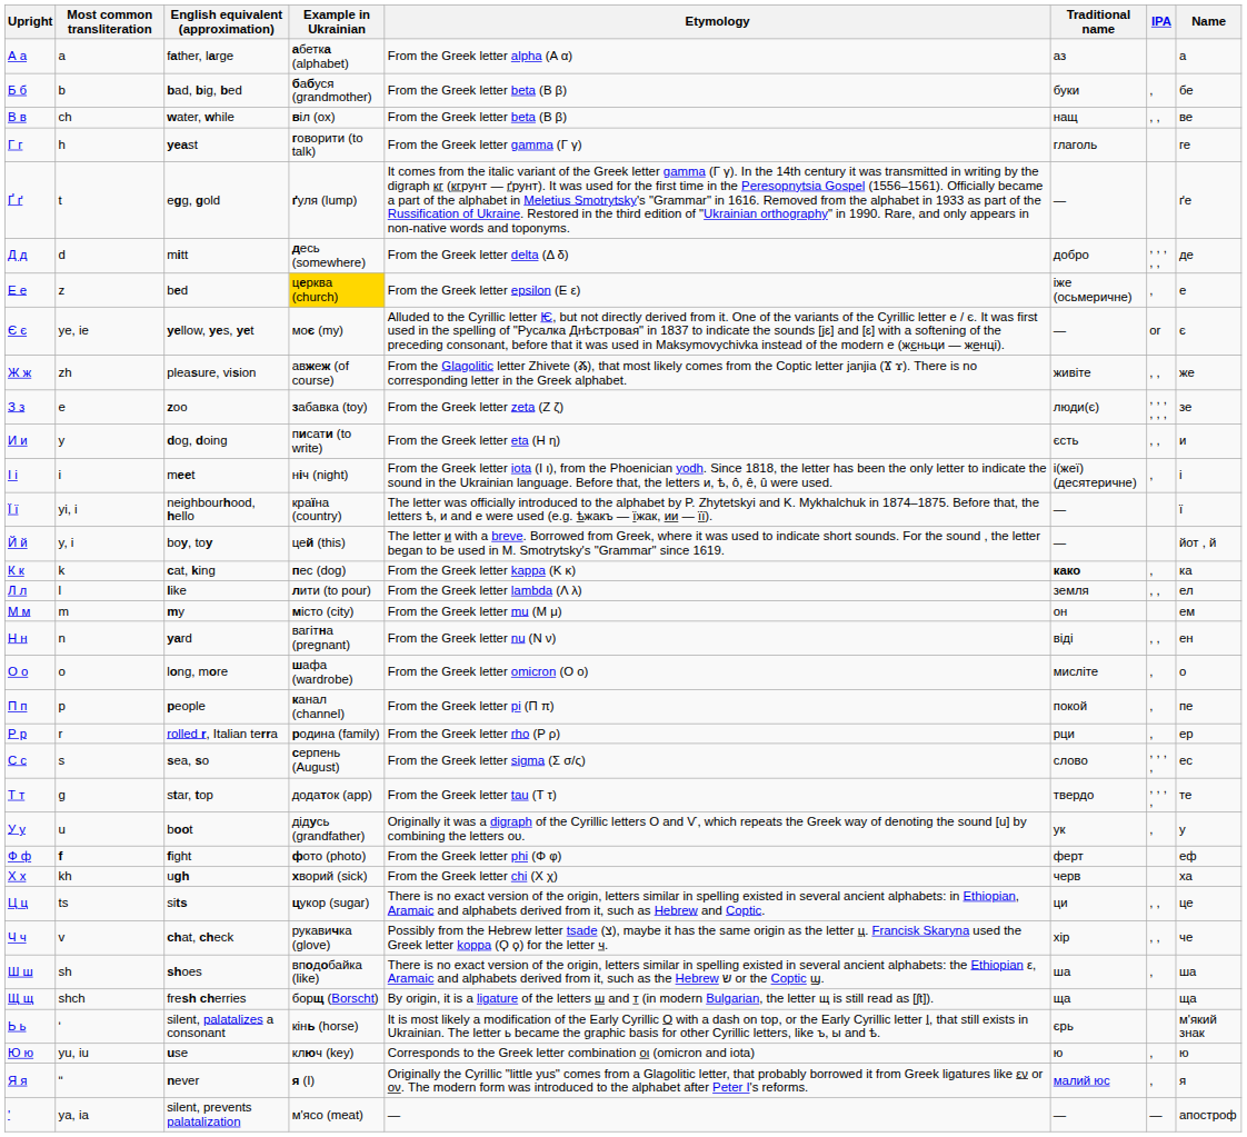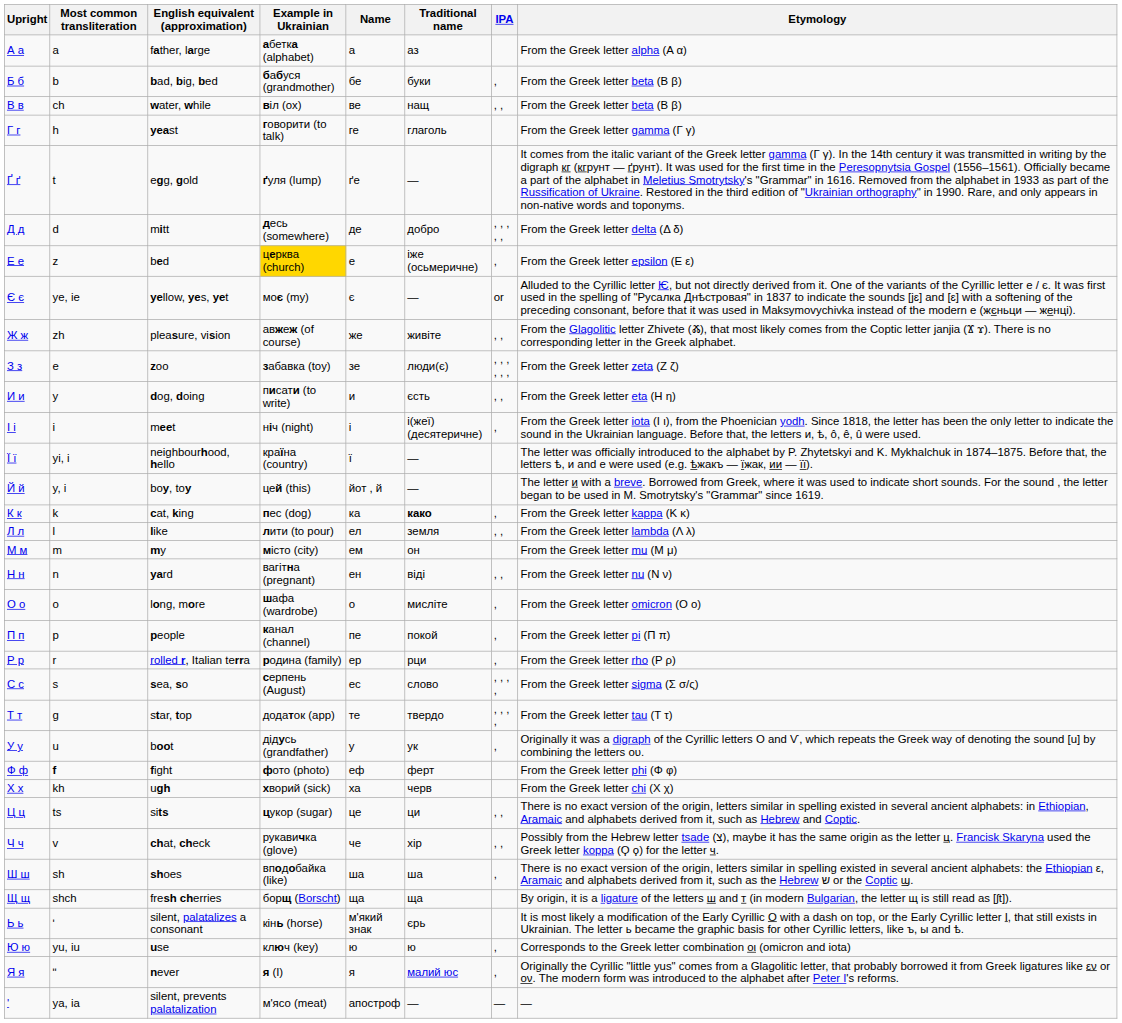 <table class="wikitable">
 <tr>
 <th>Upright</th>
 <th>Most common transliteration</th>
 <th>English equivalent (approximation)</th>
 <th>Example in Ukrainian</th>
-<th>Etymology</th>
+<th>Name</th>
 <th>Traditional name</th>
 <th><a href='#'>IPA</a></th>
-<th>Name</th>
+<th>Etymology</th>
 </tr>
 <tr>
 <td><a href='#'>А а</a></td>
 <td>a</td>
 <td>f<strong>a</strong>ther, l<strong>a</strong>rge</td>
 <td><strong>а</strong>бетк<strong>а</strong> (alphabet)</td>
-<td>From the Greek letter <a href='#'>alpha</a> (Α α)</td>
+<td>а </td>
 <td>аз</td>
 <td></td>
-<td>а </td>
+<td>From the Greek letter <a href='#'>alpha</a> (Α α)</td>
 </tr>
 <tr>
 <td><a href='#'>Б б</a></td>
 <td>b</td>
 <td><strong>b</strong>ad, <strong>b</strong>ig, <strong>b</strong>ed</td>
 <td><strong>б</strong>а<strong>б</strong>уся (grandmother)</td>
-<td>From the Greek letter <a href='#'>beta</a> (Β β)</td>
+<td>бе </td>
 <td>буки</td>
 <td>, </td>
-<td>бе </td>
+<td>From the Greek letter <a href='#'>beta</a> (Β β)</td>
 </tr>
 <tr>
 <td><a href='#'>В в</a></td>
 <td>ch</td>
 <td><strong>w</strong>ater, <strong>w</strong>hile</td>
 <td><strong>в</strong>іл (ox)</td>
-<td>From the Greek letter <a href='#'>beta</a> (Β β)</td>
+<td>ве </td>
 <td>нащ</td>
 <td>, , </td>
-<td>ве </td>
+<td>From the Greek letter <a href='#'>beta</a> (Β β)</td>
 </tr>
 <tr>
 <td><a href='#'>Г г</a></td>
 <td>h</td>
 <td><strong>yea</strong>st</td>
 <td><strong>г</strong>оворити (to talk)</td>
-<td>From the Greek letter <a href='#'>gamma</a> (Γ γ)</td>
+<td>ге </td>
 <td>глаголь</td>
 <td></td>
-<td>ге </td>
+<td>From the Greek letter <a href='#'>gamma</a> (Γ γ)</td>
 </tr>
 <tr>
 <td><a href='#'>Ґ ґ</a></td>
 <td>t</td>
 <td>e<strong>g</strong>g, <strong>g</strong>old</td>
 <td><strong>ґ</strong>уля (lump)</td>
-<td>It comes from the italic variant of the Greek letter <a href='#'>gamma</a> (Γ γ). In the 14th century it was transmitted in writing by the digraph <u>кг</u> (<u>кг</u>рунт — <u>ґ</u>рунт). It was used for the first time in the <a href='#'>Peresopnytsia Gospel</a> (1556–1561). Officially became a part of the alphabet in <a href='#'>Meletius Smotrytsky</a>'s "Grammar" in 1616. Removed from the alphabet in 1933 as part of the <a href='#'>Russification of Ukraine</a>. Restored in the third edition of "<a href='#'>Ukrainian orthography</a>" in 1990. Rare, and only appears in non-native words and toponyms.</td>
+<td>ґе </td>
 <td>—</td>
 <td></td>
-<td>ґе </td>
+<td>It comes from the italic variant of the Greek letter <a href='#'>gamma</a> (Γ γ). In the 14th century it was transmitted in writing by the digraph <u>кг</u> (<u>кг</u>рунт — <u>ґ</u>рунт). It was used for the first time in the <a href='#'>Peresopnytsia Gospel</a> (1556–1561). Officially became a part of the alphabet in <a href='#'>Meletius Smotrytsky</a>'s "Grammar" in 1616. Removed from the alphabet in 1933 as part of the <a href='#'>Russification of Ukraine</a>. Restored in the third edition of "<a href='#'>Ukrainian orthography</a>" in 1990. Rare, and only appears in non-native words and toponyms.</td>
 </tr>
 <tr>
 <td><a href='#'>Д д</a></td>
 <td>d</td>
 <td>m<strong>i</strong>tt</td>
 <td><strong>д</strong>есь (somewhere)</td>
-<td>From the Greek letter <a href='#'>delta</a> (Δ δ)</td>
+<td>де </td>
 <td>добро</td>
 <td>, , , , , </td>
-<td>де </td>
+<td>From the Greek letter <a href='#'>delta</a> (Δ δ)</td>
 </tr>
 <tr>
 <td><a href='#'>Е е</a></td>
 <td>z</td>
 <td>b<strong>e</strong>d</td>
 <td style="background: gold;">ц<strong>е</strong>рква (church)</td>
-<td>From the Greek letter <a href='#'>epsilon</a> (Ε ε)</td>
+<td>е </td>
 <td>іже (осьмеричне)</td>
 <td>, </td>
-<td>е </td>
+<td>From the Greek letter <a href='#'>epsilon</a> (Ε ε)</td>
 </tr>
 <tr>
 <td><a href='#'>Є є</a></td>
 <td>ye, ie</td>
 <td><strong>ye</strong>llow, <strong>ye</strong>s, <strong>ye</strong>t</td>
 <td>мо<strong>є</strong> (my)</td>
-<td>Alluded to the Cyrillic letter <a href='#'>Ѥ</a>, but not directly derived from it. One of the variants of the Cyrillic letter е / є. It was first used in the spelling of "Русалка Днѣстровая" in 1837 to indicate the sounds [jɛ] and [ɛ] with a softening of the preceding consonant, before that it was used in Maksymovychivka instead of the modern e (ж<u>є</u>ньци — ж<u>е</u>нці).</td>
+<td>є </td>
 <td>—</td>
 <td> or </td>
-<td>є </td>
+<td>Alluded to the Cyrillic letter <a href='#'>Ѥ</a>, but not directly derived from it. One of the variants of the Cyrillic letter е / є. It was first used in the spelling of "Русалка Днѣстровая" in 1837 to indicate the sounds [jɛ] and [ɛ] with a softening of the preceding consonant, before that it was used in Maksymovychivka instead of the modern e (ж<u>є</u>ньци — ж<u>е</u>нці).</td>
 </tr>
 <tr>
 <td><a href='#'>Ж ж</a></td>
 <td>zh</td>
 <td>plea<strong>s</strong>ure, vi<strong>s</strong>ion</td>
 <td>ав<strong>ж</strong>е<strong>ж</strong> (of course)</td>
-<td>From the <a href='#'>Glagolitic</a> letter Zhivete (Ⰶ), that most likely comes from the Coptic letter janjia (Ϫ ϫ). There is no corresponding letter in the Greek alphabet.</td>
+<td>же </td>
 <td>живіте</td>
 <td>, , </td>
-<td>же </td>
+<td>From the <a href='#'>Glagolitic</a> letter Zhivete (Ⰶ), that most likely comes from the Coptic letter janjia (Ϫ ϫ). There is no corresponding letter in the Greek alphabet.</td>
 </tr>
 <tr>
 <td><a href='#'>З з</a></td>
 <td>e</td>
 <td><strong>z</strong>oo</td>
 <td><strong>з</strong>абавка (toy)</td>
-<td>From the Greek letter <a href='#'>zeta</a> (Ζ ζ)</td>
+<td>зе </td>
 <td>люди(є)</td>
 <td>, , , , , , </td>
-<td>зе </td>
+<td>From the Greek letter <a href='#'>zeta</a> (Ζ ζ)</td>
 </tr>
 <tr>
 <td><a href='#'>И и</a></td>
 <td>y</td>
 <td><strong>d</strong>og, <strong>d</strong>oing</td>
 <td>п<strong>и</strong>сат<strong>и</strong> (to write)</td>
-<td>From the Greek letter <a href='#'>eta</a> (Η η)</td>
+<td>и </td>
 <td>єсть</td>
 <td>, , </td>
-<td>и </td>
+<td>From the Greek letter <a href='#'>eta</a> (Η η)</td>
 </tr>
 <tr>
 <td><a href='#'>І і</a></td>
 <td>i</td>
 <td>m<strong>ee</strong>t</td>
 <td>н<strong>і</strong>ч (night)</td>
-<td>From the Greek letter <a href='#'>iota</a> (Ι ι), from the Phoenician <a href='#'>yodh</a>. Since 1818, the letter has been the only letter to indicate the sound  in the Ukrainian language. Before that, the letters и, ѣ, ô, ê, û were used.</td>
+<td>і </td>
 <td>і(жеї) (десятеричне)</td>
 <td>, </td>
-<td>і </td>
+<td>From the Greek letter <a href='#'>iota</a> (Ι ι), from the Phoenician <a href='#'>yodh</a>. Since 1818, the letter has been the only letter to indicate the sound  in the Ukrainian language. Before that, the letters и, ѣ, ô, ê, û were used.</td>
 </tr>
 <tr>
 <td><a href='#'>Ї ї</a></td>
 <td>yi, i</td>
 <td>neighbour<strong>h</strong>ood, <strong>h</strong>ello</td>
 <td>кра<strong>ї</strong>на (country)</td>
-<td>The letter was officially introduced to the alphabet by P. Zhytetskyi and K. Mykhalchuk in 1874–1875. Before that, the letters ѣ, и and е were used (e.g. <u>ѣ</u>жакъ — <u>ї</u>жак, <u>ии</u> — <u>її</u>).</td>
+<td>ї </td>
 <td>—</td>
 <td></td>
-<td>ї </td>
+<td>The letter was officially introduced to the alphabet by P. Zhytetskyi and K. Mykhalchuk in 1874–1875. Before that, the letters ѣ, и and е were used (e.g. <u>ѣ</u>жакъ — <u>ї</u>жак, <u>ии</u> — <u>її</u>).</td>
 </tr>
 <tr>
 <td><a href='#'>Й й</a></td>
 <td>y, i</td>
 <td>bo<strong>y</strong>, to<strong>y</strong></td>
 <td>це<strong>й</strong> (this)</td>
-<td>The letter <u>и</u> with a <a href='#'>breve</a>. Borrowed from Greek, where it was used to indicate short sounds. For the sound , the letter began to be used in M. Smotrytsky's "Grammar" since 1619.</td>
+<td>йот , й </td>
 <td>—</td>
 <td></td>
-<td>йот , й </td>
+<td>The letter <u>и</u> with a <a href='#'>breve</a>. Borrowed from Greek, where it was used to indicate short sounds. For the sound , the letter began to be used in M. Smotrytsky's "Grammar" since 1619.</td>
 </tr>
 <tr>
 <td><a href='#'>К к</a></td>
 <td>k</td>
 <td><strong>c</strong>at, <strong>k</strong>ing</td>
 <td><strong>п</strong>ес (dog)</td>
-<td>From the Greek letter <a href='#'>kappa</a> (Κ κ)</td>
+<td>ка </td>
 <td><strong>како</strong></td>
 <td>, </td>
-<td>ка </td>
+<td>From the Greek letter <a href='#'>kappa</a> (Κ κ)</td>
 </tr>
 <tr>
 <td><a href='#'>Л л</a></td>
 <td>l</td>
 <td><strong>l</strong>ike</td>
 <td><strong>л</strong>ити (to pour)</td>
-<td>From the Greek letter <a href='#'>lambda</a> (Λ λ)</td>
+<td>ел </td>
 <td>земля</td>
 <td>, , </td>
-<td>ел </td>
+<td>From the Greek letter <a href='#'>lambda</a> (Λ λ)</td>
 </tr>
 <tr>
 <td><a href='#'>М м</a></td>
 <td>m</td>
 <td><strong>m</strong>y</td>
 <td><strong>м</strong>істо (city)</td>
-<td>From the Greek letter <a href='#'>mu</a> (Μ μ)</td>
+<td>ем </td>
 <td>он</td>
 <td></td>
-<td>ем </td>
+<td>From the Greek letter <a href='#'>mu</a> (Μ μ)</td>
 </tr>
 <tr>
 <td><a href='#'>Н н</a></td>
 <td>n</td>
 <td><strong>ya</strong>rd</td>
 <td>вагіт<strong>н</strong>а (pregnant)</td>
-<td>From the Greek letter <a href='#'>nu</a> (Ν ν)</td>
+<td>ен </td>
 <td>віді</td>
 <td>, , </td>
-<td>ен </td>
+<td>From the Greek letter <a href='#'>nu</a> (Ν ν)</td>
 </tr>
 <tr>
 <td><a href='#'>О о</a></td>
 <td>o</td>
 <td>l<strong>o</strong>ng, m<strong>o</strong>re</td>
 <td><strong>ш</strong>афа (wardrobe)</td>
-<td>From the Greek letter <a href='#'>omicron</a> (Ο ο)</td>
+<td>о </td>
 <td>мисліте</td>
 <td>, </td>
-<td>о </td>
+<td>From the Greek letter <a href='#'>omicron</a> (Ο ο)</td>
 </tr>
 <tr>
 <td><a href='#'>П п</a></td>
 <td>p</td>
 <td><strong>p</strong>eople</td>
 <td><strong>к</strong>анал (channel)</td>
-<td>From the Greek letter <a href='#'>pi</a> (Π π)</td>
+<td>пе </td>
 <td>покой</td>
 <td>, </td>
-<td>пе </td>
+<td>From the Greek letter <a href='#'>pi</a> (Π π)</td>
 </tr>
 <tr>
 <td><a href='#'>Р р</a></td>
 <td>r</td>
 <td><a href='#'>rolled <strong>r</strong></a>, Italian te<strong>rr</strong>a</td>
 <td><strong>р</strong>одина (family)</td>
-<td>From the Greek letter <a href='#'>rho</a> (Ρ ρ)</td>
+<td>ер </td>
 <td>рци</td>
 <td>, </td>
-<td>ер </td>
+<td>From the Greek letter <a href='#'>rho</a> (Ρ ρ)</td>
 </tr>
 <tr>
 <td><a href='#'>С с</a></td>
 <td>s</td>
 <td><strong>s</strong>ea, <strong>s</strong>o</td>
 <td><strong>с</strong>ерпень (August)</td>
-<td>From the Greek letter <a href='#'>sigma</a> (Σ σ/ς)</td>
+<td>ес </td>
 <td>слово</td>
 <td>, , , , </td>
-<td>ес </td>
+<td>From the Greek letter <a href='#'>sigma</a> (Σ σ/ς)</td>
 </tr>
 <tr>
 <td><a href='#'>Т т</a></td>
 <td>g</td>
 <td>s<strong>t</strong>ar, <strong>t</strong>op</td>
 <td>дода<strong>т</strong>ок (app)</td>
-<td>From the Greek letter <a href='#'>tau</a> (Τ τ)</td>
+<td>те </td>
 <td>твердо</td>
 <td>, , , , </td>
-<td>те </td>
+<td>From the Greek letter <a href='#'>tau</a> (Τ τ)</td>
 </tr>
 <tr>
 <td><a href='#'>У у</a></td>
 <td>u</td>
 <td>b<strong>oo</strong>t</td>
 <td>дід<strong>у</strong>сь (grandfather)</td>
-<td>Originally it was a <a href='#'>digraph</a> of the Cyrillic letters О and Ѵ, which repeats the Greek way of denoting the sound [u] by combining the letters ου.</td>
+<td>у </td>
 <td>ук</td>
 <td>, </td>
-<td>у </td>
+<td>Originally it was a <a href='#'>digraph</a> of the Cyrillic letters О and Ѵ, which repeats the Greek way of denoting the sound [u] by combining the letters ου.</td>
 </tr>
 <tr>
 <td><a href='#'>Ф ф</a></td>
 <td><strong>f</strong></td>
 <td><strong>f</strong>ight</td>
 <td><strong>ф</strong>ото (photo)</td>
-<td>From the Greek letter <a href='#'>phi</a> (Φ φ)</td>
+<td>еф </td>
 <td>ферт</td>
 <td></td>
-<td>еф </td>
+<td>From the Greek letter <a href='#'>phi</a> (Φ φ)</td>
 </tr>
 <tr>
 <td><a href='#'>Х х</a></td>
 <td>kh</td>
 <td>u<strong>gh</strong></td>
 <td><strong>х</strong>ворий (sick)</td>
-<td>From the Greek letter <a href='#'>chi</a> (Χ χ)</td>
+<td>ха </td>
 <td>черв</td>
 <td></td>
-<td>ха </td>
+<td>From the Greek letter <a href='#'>chi</a> (Χ χ)</td>
 </tr>
 <tr>
 <td><a href='#'>Ц ц</a></td>
 <td>ts</td>
 <td>si<strong>ts</strong></td>
 <td><strong>ц</strong>укор (sugar)</td>
-<td>There is no exact version of the origin, letters similar in spelling existed in several ancient alphabets: in <a href='#'>Ethiopian</a>, <a href='#'>Aramaic</a> and alphabets derived from it, such as <a href='#'>Hebrew</a> and <a href='#'>Coptic</a>.</td>
+<td>це </td>
 <td>ци</td>
 <td>, , </td>
-<td>це </td>
+<td>There is no exact version of the origin, letters similar in spelling existed in several ancient alphabets: in <a href='#'>Ethiopian</a>, <a href='#'>Aramaic</a> and alphabets derived from it, such as <a href='#'>Hebrew</a> and <a href='#'>Coptic</a>.</td>
 </tr>
 <tr>
 <td><a href='#'>Ч ч</a></td>
 <td>v</td>
 <td><strong>ch</strong>at, <strong>ch</strong>eck</td>
 <td>рукави<strong>ч</strong>ка (glove)</td>
-<td>Possibly from the Hebrew letter <a href='#'>tsade</a> (צ), maybe it has the same origin as the letter <u>ц</u>. <a href='#'>Francisk Skaryna</a> used the Greek letter <a href='#'>koppa</a> (Ϙ ϙ) for the letter <u>ч</u>.</td>
+<td>че </td>
 <td>хір</td>
 <td>, , </td>
-<td>че </td>
+<td>Possibly from the Hebrew letter <a href='#'>tsade</a> (צ), maybe it has the same origin as the letter <u>ц</u>. <a href='#'>Francisk Skaryna</a> used the Greek letter <a href='#'>koppa</a> (Ϙ ϙ) for the letter <u>ч</u>.</td>
 </tr>
 <tr>
 <td><a href='#'>Ш ш</a></td>
 <td>sh</td>
 <td><strong>sh</strong>oes</td>
 <td>вп<strong>о</strong>д<strong>о</strong>байка (like)</td>
-<td>There is no exact version of the origin, letters similar in spelling existed in several ancient alphabets: the <a href='#'>Ethiopian</a> ε, <a href='#'>Aramaic</a> and alphabets derived from it, such as the <a href='#'>Hebrew</a> ש or the <a href='#'>Coptic</a> ϣ.</td>
+<td>ша </td>
 <td>ша</td>
 <td>, </td>
-<td>ша </td>
+<td>There is no exact version of the origin, letters similar in spelling existed in several ancient alphabets: the <a href='#'>Ethiopian</a> ε, <a href='#'>Aramaic</a> and alphabets derived from it, such as the <a href='#'>Hebrew</a> ש or the <a href='#'>Coptic</a> ϣ.</td>
 </tr>
 <tr>
 <td><a href='#'>Щ щ</a></td>
 <td>shch</td>
 <td>fre<strong>sh</strong> <strong>ch</strong>erries</td>
 <td>бор<strong>щ</strong> (<a href='#'>Borscht</a>)</td>
-<td>By origin, it is a <a href='#'>ligature</a> of the letters <u>ш</u> and <u>т</u> (in modern <a href='#'>Bulgarian</a>, the letter щ is still read as [ʃt]).</td>
+<td>ща </td>
 <td>ща</td>
 <td></td>
-<td>ща </td>
+<td>By origin, it is a <a href='#'>ligature</a> of the letters <u>ш</u> and <u>т</u> (in modern <a href='#'>Bulgarian</a>, the letter щ is still read as [ʃt]).</td>
 </tr>
 <tr>
 <td><a href='#'>Ь ь</a></td>
 <td>ʹ</td>
 <td>silent, <a href='#'>palatalizes</a> a consonant</td>
 <td>кін<strong>ь</strong> (horse)</td>
-<td>It is most likely a modification of the Early Cyrillic <u>О</u> with a dash on top, or the Early Cyrillic letter <u>І</u>, that still exists in Ukrainian. The letter ь became the graphic basis for other Cyrillic letters, like ъ, ы and ѣ.</td>
+<td>м'який знак </td>
 <td>єрь</td>
 <td></td>
-<td>м'який знак </td>
+<td>It is most likely a modification of the Early Cyrillic <u>О</u> with a dash on top, or the Early Cyrillic letter <u>І</u>, that still exists in Ukrainian. The letter ь became the graphic basis for other Cyrillic letters, like ъ, ы and ѣ.</td>
 </tr>
 <tr>
 <td><a href='#'>Ю ю</a></td>
 <td>yu, iu</td>
 <td><strong>u</strong>se</td>
 <td>кл<strong>ю</strong>ч (key)</td>
-<td>Corresponds to the Greek letter combination <u>οι</u> (omicron and iota)</td>
+<td>ю </td>
 <td>ю</td>
 <td>, </td>
-<td>ю </td>
+<td>Corresponds to the Greek letter combination <u>οι</u> (omicron and iota)</td>
 </tr>
 <tr>
 <td><a href='#'>Я я</a></td>
 <td>ʺ</td>
 <td><strong>n</strong>ever</td>
 <td><strong>я</strong> (I)</td>
-<td>Originally the Cyrillic "little yus" comes from a Glagolitic letter, that probably borrowed it from Greek ligatures like <u>εν</u> or <u>ον</u>. The modern form was introduced to the alphabet after <a href='#'>Peter I</a>'s reforms.</td>
+<td>я </td>
 <td><a href='#'>малий юс</a></td>
 <td>, </td>
-<td>я </td>
+<td>Originally the Cyrillic "little yus" comes from a Glagolitic letter, that probably borrowed it from Greek ligatures like <u>εν</u> or <u>ον</u>. The modern form was introduced to the alphabet after <a href='#'>Peter I</a>'s reforms.</td>
 </tr>
 <tr>
 <td><a href='#'>'</a></td>
 <td>ya, ia</td>
 <td>silent, prevents <a href='#'>palatalization</a></td>
 <td>м'ясо (meat)</td>
+<td>апостроф </td>
 <td>—</td>
 <td>—</td>
 <td>—</td>
-<td>апостроф </td>
 </tr>
 </table>
